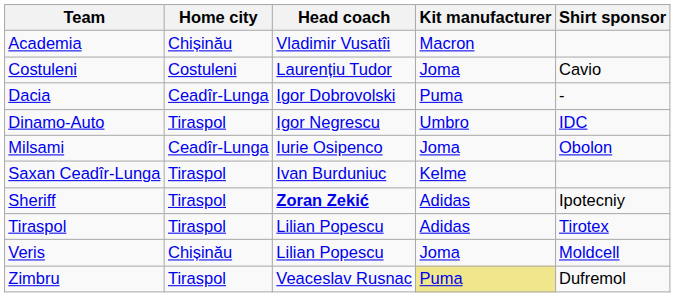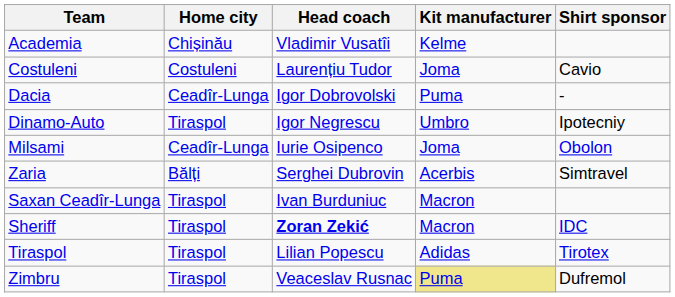 <table class="wikitable sortable" style="text-align:left;">
 <tr>
 <th>Team</th>
 <th>Home city</th>
 <th>Head coach</th>
 <th>Kit manufacturer</th>
 <th>Shirt sponsor</th>
 </tr>
 <tr>
 <td><a href='#'>Academia</a></td>
 <td><a href='#'>Chișinău</a></td>
 <td> <a href='#'>Vladimir Vusatîi</a></td>
-<td><a href='#'>Macron</a></td>
+<td><a href='#'>Kelme</a></td>
 <td></td>
 </tr>
 <tr>
 <td><a href='#'>Costuleni</a></td>
 <td><a href='#'>Costuleni</a></td>
 <td> <a href='#'>Laurențiu Tudor</a></td>
 <td><a href='#'>Joma</a></td>
 <td>Cavio</td>
 </tr>
 <tr>
 <td><a href='#'>Dacia</a></td>
 <td><a href='#'>Ceadîr-Lunga</a></td>
 <td> <a href='#'>Igor Dobrovolski</a></td>
 <td><a href='#'>Puma</a></td>
 <td>-</td>
 </tr>
 <tr>
 <td><a href='#'>Dinamo-Auto</a></td>
 <td><a href='#'>Tiraspol</a></td>
 <td> <a href='#'>Igor Negrescu</a></td>
 <td><a href='#'>Umbro</a></td>
-<td><a href='#'>IDC</a></td>
+<td>Ipotecniy</td>
 </tr>
 <tr>
 <td><a href='#'>Milsami</a></td>
 <td><a href='#'>Ceadîr-Lunga</a></td>
 <td> <a href='#'>Iurie Osipenco</a></td>
 <td><a href='#'>Joma</a></td>
 <td><a href='#'>Obolon</a></td>
 </tr>
 <tr>
+<td><a href='#'>Zaria</a></td>
+<td><a href='#'>Bălți</a></td>
+<td> <a href='#'>Serghei Dubrovin</a></td>
+<td><a href='#'>Acerbis</a></td>
+<td>Simtravel</td>
+</tr>
+<tr>
 <td><a href='#'>Saxan Ceadîr-Lunga</a></td>
 <td><a href='#'>Tiraspol</a></td>
 <td> <a href='#'>Ivan Burduniuc</a></td>
-<td><a href='#'>Kelme</a></td>
+<td><a href='#'>Macron</a></td>
 <td></td>
 </tr>
 <tr>
 <td><a href='#'>Sheriff</a></td>
 <td><a href='#'>Tiraspol</a></td>
 <td><strong> <a href='#'>Zoran Zekić</a></strong></td>
-<td><a href='#'>Adidas</a></td>
-<td>Ipotecniy</td>
+<td><a href='#'>Macron</a></td>
+<td><a href='#'>IDC</a></td>
 </tr>
 <tr>
 <td><a href='#'>Tiraspol</a></td>
 <td><a href='#'>Tiraspol</a></td>
 <td> <a href='#'>Lilian Popescu</a></td>
 <td><a href='#'>Adidas</a></td>
 <td><a href='#'>Tirotex</a></td>
 </tr>
 <tr>
-<td><a href='#'>Veris</a></td>
-<td><a href='#'>Chișinău</a></td>
-<td> <a href='#'>Lilian Popescu</a></td>
-<td><a href='#'>Joma</a></td>
-<td><a href='#'>Moldcell</a></td>
-</tr>
-<tr>
 <td><a href='#'>Zimbru</a></td>
 <td><a href='#'>Tiraspol</a></td>
 <td> <a href='#'>Veaceslav Rusnac</a></td>
 <td style="background: khaki;"><a href='#'>Puma</a></td>
 <td>Dufremol</td>
 </tr>
 </table>
